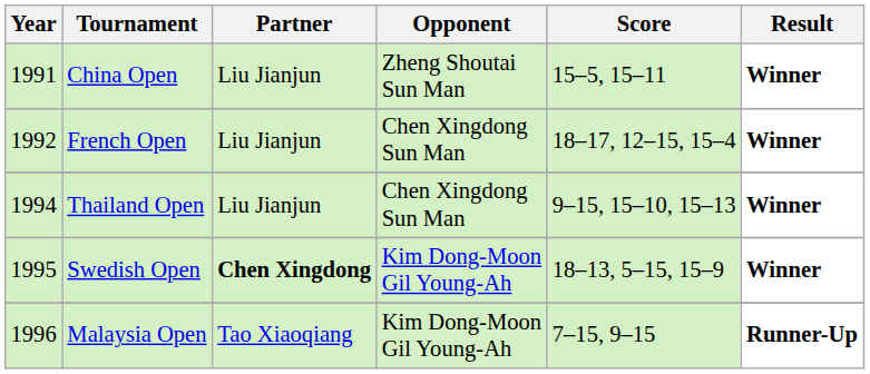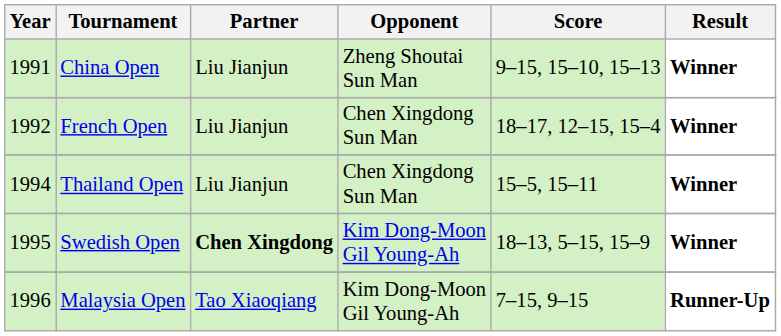 <table class="sortable wikitable" style="font-size: 90%;">
 <tr>
 <th>Year</th>
 <th>Tournament</th>
 <th>Partner</th>
 <th>Opponent</th>
 <th>Score</th>
 <th>Result</th>
 </tr>
 <tr style="background:#D4F1C5">
 <td align="center">1991</td>
 <td align="left"><a href='#'>China Open</a></td>
 <td align="left"> Liu Jianjun</td>
 <td align="left"> Zheng Shoutai <br>  Sun Man</td>
-<td align="left">15–5, 15–11</td>
+<td align="left">9–15, 15–10, 15–13</td>
 <td style="text-align:left; background:white"> <strong>Winner</strong></td>
 </tr>
 <tr>
 </tr>
 <tr style="background:#D4F1C5">
 <td align="center">1992</td>
 <td align="left"><a href='#'>French Open</a></td>
 <td align="left"> Liu Jianjun</td>
 <td align="left"> Chen Xingdong <br>  Sun Man</td>
 <td align="left">18–17, 12–15, 15–4</td>
 <td style="text-align:left; background:white"> <strong>Winner</strong></td>
 </tr>
 <tr>
 </tr>
 <tr style="background:#D4F1C5">
 <td align="center">1994</td>
 <td align="left"><a href='#'>Thailand Open</a></td>
 <td align="left"> Liu Jianjun</td>
 <td align="left"> Chen Xingdong <br>  Sun Man</td>
-<td align="left">9–15, 15–10, 15–13</td>
+<td align="left">15–5, 15–11</td>
 <td style="text-align:left; background:white"> <strong>Winner</strong></td>
 </tr>
 <tr>
 </tr>
 <tr style="background:#D4F1C5">
 <td align="center">1995</td>
 <td align="left"><a href='#'>Swedish Open</a></td>
 <td align="left"><strong> Chen Xingdong</strong></td>
 <td align="left"> <a href='#'>Kim Dong-Moon</a> <br>  <a href='#'>Gil Young-Ah</a></td>
 <td align="left">18–13, 5–15, 15–9</td>
 <td style="text-align:left; background:white"> <strong>Winner</strong></td>
 </tr>
 <tr>
 </tr>
 <tr style="background:#D4F1C5">
 <td align="center">1996</td>
 <td align="left"><a href='#'>Malaysia Open</a></td>
 <td align="left"> <a href='#'>Tao Xiaoqiang</a></td>
 <td align="left"> Kim Dong-Moon <br>  Gil Young-Ah</td>
 <td align="left">7–15, 9–15</td>
 <td style="text-align:left; background: white"> <strong>Runner-Up</strong></td>
 </tr>
 </table>
